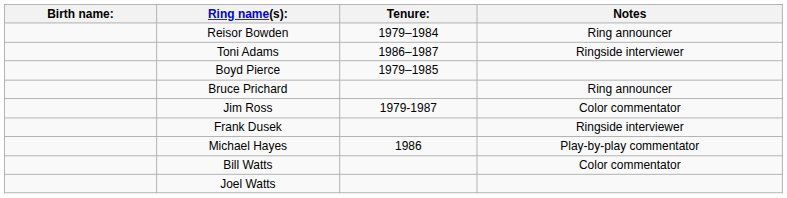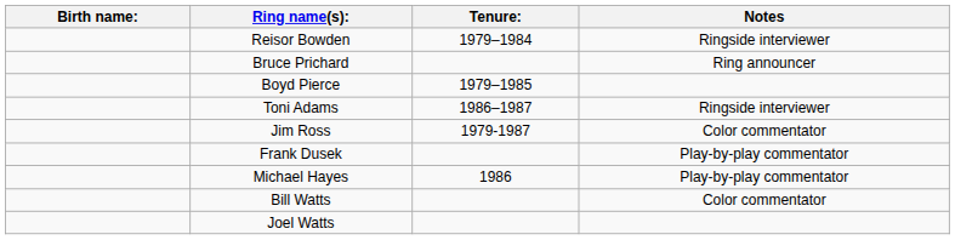 <table class="sortable wikitable" style="font-size:85%; text-align:center; width:70%;">
 <tr>
 <th>Birth name:</th>
 <th><a href='#'>Ring name</a>(s):</th>
 <th>Tenure:</th>
 <th>Notes</th>
 </tr>
 <tr>
 <td></td>
 <td>Reisor Bowden</td>
 <td sort>1979–1984</td>
-<td>Ring announcer</td>
+<td>Ringside interviewer</td>
 </tr>
 <tr>
 <td></td>
-<td>Toni Adams</td>
-<td sort>1986–1987</td>
-<td>Ringside interviewer</td>
+<td>Bruce Prichard</td>
+<td sort></td>
+<td>Ring announcer</td>
 </tr>
 <tr>
 <td></td>
 <td>Boyd Pierce</td>
 <td sort>1979–1985</td>
 <td></td>
 </tr>
 <tr>
 <td></td>
-<td>Bruce Prichard</td>
-<td sort></td>
-<td>Ring announcer</td>
+<td>Toni Adams</td>
+<td sort>1986–1987</td>
+<td>Ringside interviewer</td>
 </tr>
 <tr>
 <td></td>
 <td>Jim Ross</td>
 <td sort>1979-1987</td>
 <td>Color commentator</td>
 </tr>
 <tr>
 <td></td>
 <td>Frank Dusek</td>
 <td sort></td>
-<td>Ringside interviewer</td>
+<td>Play-by-play commentator</td>
 </tr>
 <tr>
 <td></td>
 <td>Michael Hayes</td>
 <td sort>1986</td>
 <td>Play-by-play commentator</td>
 </tr>
 <tr>
 <td></td>
 <td>Bill Watts</td>
 <td sort></td>
 <td>Color commentator</td>
 </tr>
 <tr>
 <td></td>
 <td>Joel Watts</td>
 <td sort></td>
 <td></td>
 </tr>
 </table>
